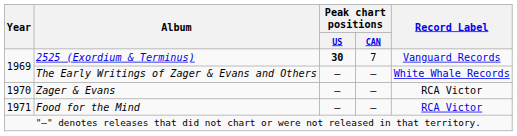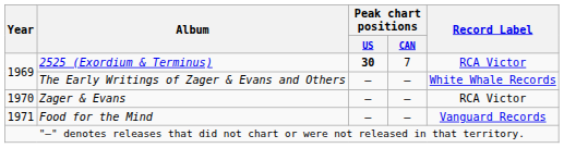 <table class="wikitable" style=text-align:center;>
 <tr>
 <th scope="col" rowspan="2">Year</th>
 <th scope="col" rowspan="2">Album</th>
 <th scope="col" colspan="2">Peak chart positions</th>
 <th scope="col" rowspan="2"><a href='#'>Record Label</a></th>
 </tr>
 <tr>
 <th style="width:40px;"><small><a href='#'>US</a></small><br></th>
 <th style="width:40px;"><small><a href='#'>CAN</a></small><br></th>
 </tr>
 <tr>
 <td rowspan="2">1969</td>
 <td align=left><em><a href='#'>2525 (Exordium & Terminus)</a></em></td>
 <td><strong>30</strong></td>
 <td>7</td>
-<td><a href='#'>Vanguard Records</a></td>
+<td><a href='#'>RCA Victor</a></td>
 </tr>
 <tr>
 <td align=left><em>The Early Writings of Zager & Evans and Others</em></td>
 <td>—</td>
 <td>—</td>
 <td><a href='#'>White Whale Records</a></td>
 </tr>
 <tr>
 <td>1970</td>
 <td align=left><em>Zager & Evans</em></td>
 <td>—</td>
 <td>—</td>
 <td>RCA Victor</td>
 </tr>
 <tr>
 <td>1971</td>
 <td align=left><em>Food for the Mind</em></td>
 <td>—</td>
 <td>—</td>
-<td><a href='#'>RCA Victor</a></td>
+<td><a href='#'>Vanguard Records</a></td>
 </tr>
 <tr>
 <td colspan="5" style="text-align:center; font-size:9pt;">"—" denotes releases that did not chart or were not released in that territory.</td>
 </tr>
 </table>
